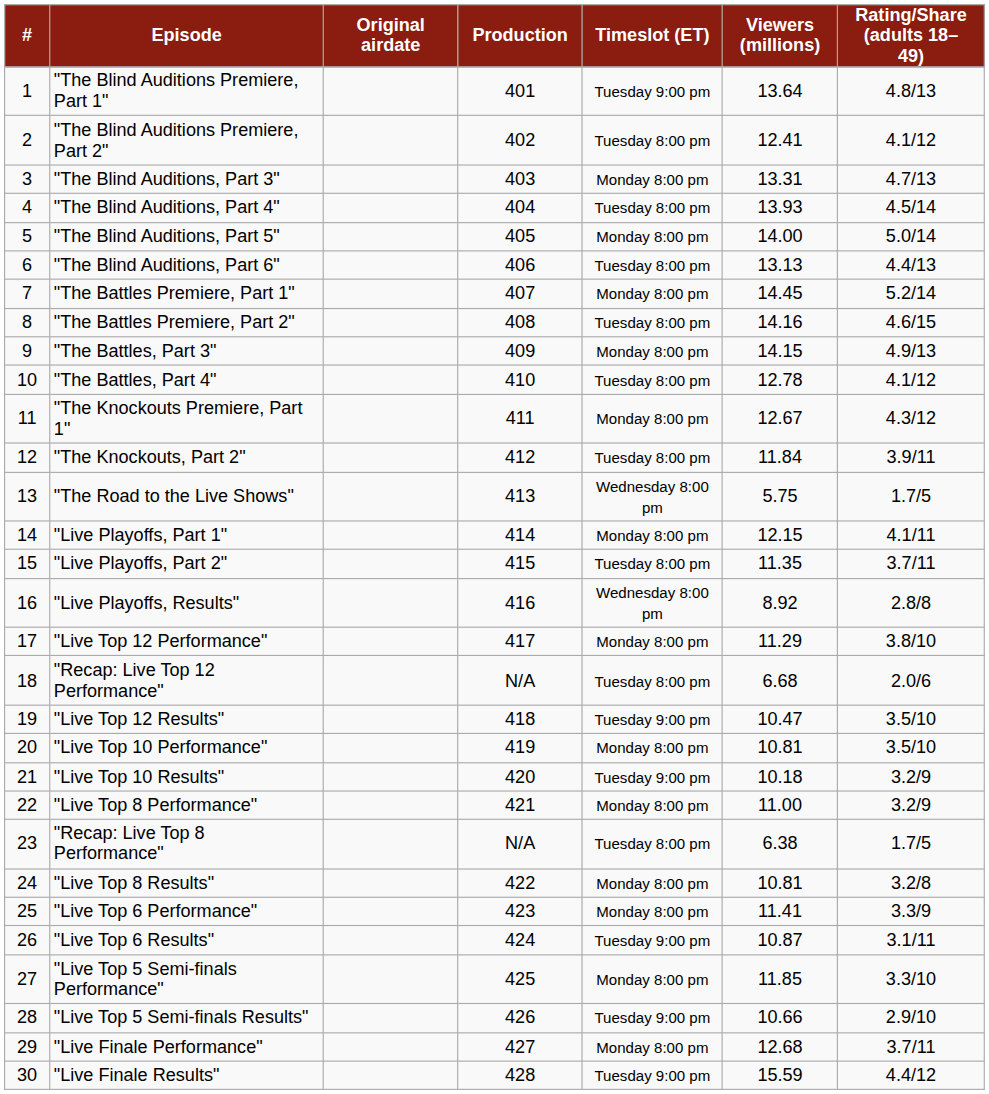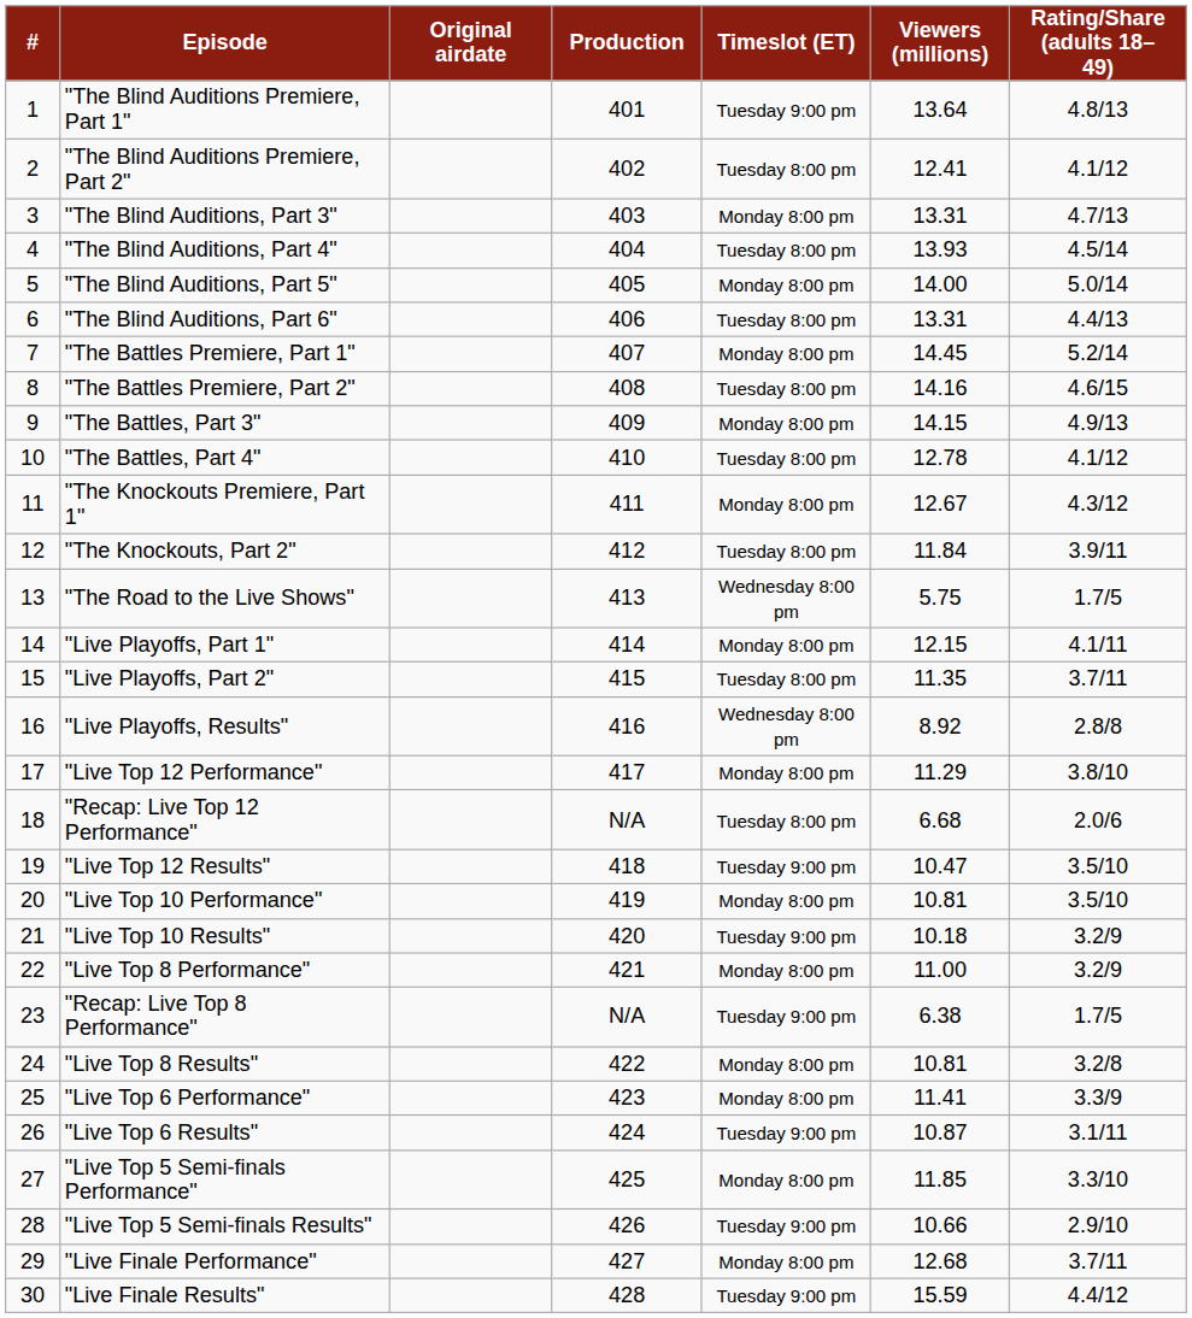 <table style="text-align:center;" class="wikitable">
 <tr>
 <th style="padding:0 15px; background:#8b1c10; color:white;">#</th>
 <th style="width:45%; background:#8b1c10; color:white;">Episode</th>
 <th style="width:20%; background:#8b1c10; color:white;">Original airdate</th>
 <th style="width:15%; background:#8b1c10; color:white;">Production</th>
 <th style="width:25%; background:#8b1c10; color:white;">Timeslot (ET)</th>
 <th style="padding:0 15px; background:#8b1c10; color:white;">Viewers<br>(millions)</th>
 <th style="padding:0 15px; background:#8b1c10; color:white;">Rating/Share<br>(adults 18–49)</th>
 </tr>
 <tr>
 <td>1</td>
 <td style="text-align:left">"The Blind Auditions Premiere, Part 1"</td>
 <td></td>
 <td>401</td>
 <td><small>Tuesday 9:00 pm</small></td>
 <td>13.64</td>
 <td>4.8/13</td>
 </tr>
 <tr>
 <td>2</td>
 <td style="text-align:left">"The Blind Auditions Premiere, Part 2"</td>
 <td></td>
 <td>402</td>
 <td><small>Tuesday 8:00 pm</small></td>
 <td>12.41</td>
 <td>4.1/12</td>
 </tr>
 <tr>
 <td>3</td>
 <td style="text-align:left">"The Blind Auditions, Part 3"</td>
 <td></td>
 <td>403</td>
 <td><small>Monday 8:00 pm</small></td>
 <td>13.31</td>
 <td>4.7/13</td>
 </tr>
 <tr>
 <td>4</td>
 <td style="text-align:left">"The Blind Auditions, Part 4"</td>
 <td></td>
 <td>404</td>
 <td><small>Tuesday 8:00 pm</small></td>
 <td>13.93</td>
 <td>4.5/14</td>
 </tr>
 <tr>
 <td>5</td>
 <td style="text-align:left">"The Blind Auditions, Part 5"</td>
 <td></td>
 <td>405</td>
 <td><small>Monday 8:00 pm</small></td>
 <td>14.00</td>
 <td>5.0/14</td>
 </tr>
 <tr>
 <td>6</td>
 <td style="text-align:left">"The Blind Auditions, Part 6"</td>
 <td></td>
 <td>406</td>
 <td><small>Tuesday 8:00 pm</small></td>
-<td>13.13</td>
+<td>13.31</td>
 <td>4.4/13</td>
 </tr>
 <tr>
 <td>7</td>
 <td style="text-align:left">"The Battles Premiere, Part 1"</td>
 <td></td>
 <td>407</td>
 <td><small>Monday 8:00 pm</small></td>
 <td>14.45</td>
 <td>5.2/14</td>
 </tr>
 <tr>
 <td>8</td>
 <td style="text-align:left">"The Battles Premiere, Part 2"</td>
 <td></td>
 <td>408</td>
 <td><small>Tuesday 8:00 pm</small></td>
 <td>14.16</td>
 <td>4.6/15</td>
 </tr>
 <tr>
 <td>9</td>
 <td style="text-align:left">"The Battles, Part 3"</td>
 <td></td>
 <td>409</td>
 <td><small>Monday 8:00 pm</small></td>
 <td>14.15</td>
 <td>4.9/13</td>
 </tr>
 <tr>
 <td>10</td>
 <td style="text-align:left">"The Battles, Part 4"</td>
 <td></td>
 <td>410</td>
 <td><small>Tuesday 8:00 pm</small></td>
 <td>12.78</td>
 <td>4.1/12</td>
 </tr>
 <tr>
 <td>11</td>
 <td style="text-align:left">"The Knockouts Premiere, Part 1"</td>
 <td></td>
 <td>411</td>
 <td><small>Monday 8:00 pm</small></td>
 <td>12.67</td>
 <td>4.3/12</td>
 </tr>
 <tr>
 <td>12</td>
 <td style="text-align:left">"The Knockouts, Part 2"</td>
 <td></td>
 <td>412</td>
 <td><small>Tuesday 8:00 pm</small></td>
 <td>11.84</td>
 <td>3.9/11</td>
 </tr>
 <tr>
 <td>13</td>
 <td style="text-align:left">"The Road to the Live Shows"</td>
 <td></td>
 <td>413</td>
 <td><small>Wednesday 8:00 pm</small></td>
 <td>5.75</td>
 <td>1.7/5</td>
 </tr>
 <tr>
 <td>14</td>
 <td style="text-align:left">"Live Playoffs, Part 1"</td>
 <td></td>
 <td>414</td>
 <td><small>Monday 8:00 pm</small></td>
 <td>12.15</td>
 <td>4.1/11</td>
 </tr>
 <tr>
 <td>15</td>
 <td style="text-align:left">"Live Playoffs, Part 2"</td>
 <td></td>
 <td>415</td>
 <td><small>Tuesday 8:00 pm</small></td>
 <td>11.35</td>
 <td>3.7/11</td>
 </tr>
 <tr>
 <td>16</td>
 <td style="text-align:left">"Live Playoffs, Results"</td>
 <td></td>
 <td>416</td>
 <td><small>Wednesday 8:00 pm</small></td>
 <td>8.92</td>
 <td>2.8/8</td>
 </tr>
 <tr>
 <td>17</td>
 <td style="text-align:left">"Live Top 12 Performance"</td>
 <td></td>
 <td>417</td>
 <td><small>Monday 8:00 pm</small></td>
 <td>11.29</td>
 <td>3.8/10</td>
 </tr>
 <tr>
 <td>18</td>
 <td style="text-align:left">"Recap: Live Top 12 Performance"</td>
 <td></td>
 <td>N/A</td>
 <td><small>Tuesday 8:00 pm</small></td>
 <td>6.68</td>
 <td>2.0/6</td>
 </tr>
 <tr>
 <td>19</td>
 <td style="text-align:left">"Live Top 12 Results"</td>
 <td></td>
 <td>418</td>
 <td><small>Tuesday 9:00 pm</small></td>
 <td>10.47</td>
 <td>3.5/10</td>
 </tr>
 <tr>
 <td>20</td>
 <td style="text-align:left">"Live Top 10 Performance"</td>
 <td></td>
 <td>419</td>
 <td><small>Monday 8:00 pm</small></td>
 <td>10.81</td>
 <td>3.5/10</td>
 </tr>
 <tr>
 <td>21</td>
 <td style="text-align:left">"Live Top 10 Results"</td>
 <td></td>
 <td>420</td>
 <td><small>Tuesday 9:00 pm</small></td>
 <td>10.18</td>
 <td>3.2/9</td>
 </tr>
 <tr>
 <td>22</td>
 <td style="text-align:left">"Live Top 8 Performance"</td>
 <td></td>
 <td>421</td>
 <td><small>Monday 8:00 pm</small></td>
 <td>11.00</td>
 <td>3.2/9</td>
 </tr>
 <tr>
 <td>23</td>
 <td style="text-align:left">"Recap: Live Top 8 Performance"</td>
 <td></td>
 <td>N/A</td>
-<td><small>Tuesday 8:00 pm</small></td>
+<td><small>Tuesday 9:00 pm</small></td>
 <td>6.38</td>
 <td>1.7/5</td>
 </tr>
 <tr>
 <td>24</td>
 <td style="text-align:left">"Live Top 8 Results"</td>
 <td></td>
 <td>422</td>
 <td><small>Monday 8:00 pm</small></td>
 <td>10.81</td>
 <td>3.2/8</td>
 </tr>
 <tr>
 <td>25</td>
 <td style="text-align:left">"Live Top 6 Performance"</td>
 <td></td>
 <td>423</td>
 <td><small>Monday 8:00 pm</small></td>
 <td>11.41</td>
 <td>3.3/9</td>
 </tr>
 <tr>
 <td>26</td>
 <td style="text-align:left">"Live Top 6 Results"</td>
 <td></td>
 <td>424</td>
 <td><small>Tuesday 9:00 pm</small></td>
 <td>10.87</td>
 <td>3.1/11</td>
 </tr>
 <tr>
 <td>27</td>
 <td style="text-align:left">"Live Top 5 Semi-finals Performance"</td>
 <td></td>
 <td>425</td>
 <td><small>Monday 8:00 pm</small></td>
 <td>11.85</td>
 <td>3.3/10</td>
 </tr>
 <tr>
 <td>28</td>
 <td style="text-align:left">"Live Top 5 Semi-finals Results"</td>
 <td></td>
 <td>426</td>
 <td><small>Tuesday 9:00 pm</small></td>
 <td>10.66</td>
 <td>2.9/10</td>
 </tr>
 <tr>
 <td>29</td>
 <td style="text-align:left">"Live Finale Performance"</td>
 <td></td>
 <td>427</td>
 <td><small>Monday 8:00 pm</small></td>
 <td>12.68</td>
 <td>3.7/11</td>
 </tr>
 <tr>
 <td>30</td>
 <td style="text-align:left">"Live Finale Results"</td>
 <td></td>
 <td>428</td>
 <td><small>Tuesday 9:00 pm</small></td>
 <td>15.59</td>
 <td>4.4/12</td>
 </tr>
 </table>
